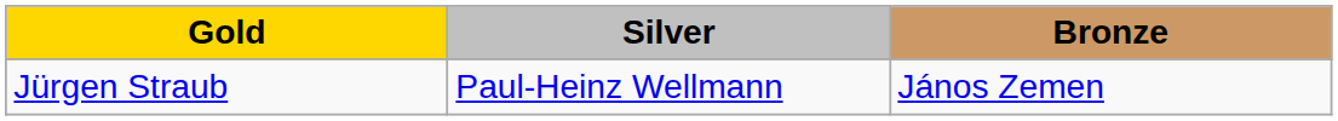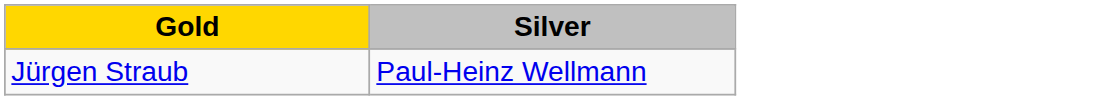 <table class="wikitable" style="text-align:left">
 <tr align="center">
 <td width=200 bgcolor=gold><strong>Gold</strong></td>
 <td width=200 bgcolor=silver><strong>Silver</strong></td>
-<td width=200 bgcolor=CC9966><strong>Bronze</strong></td>
 </tr>
 <tr>
 <td><a href='#'>Jürgen Straub</a><br><em></em></td>
 <td><a href='#'>Paul-Heinz Wellmann</a><br><em></em></td>
-<td><a href='#'>János Zemen</a><br><em></em></td>
 </tr>
 </table>
